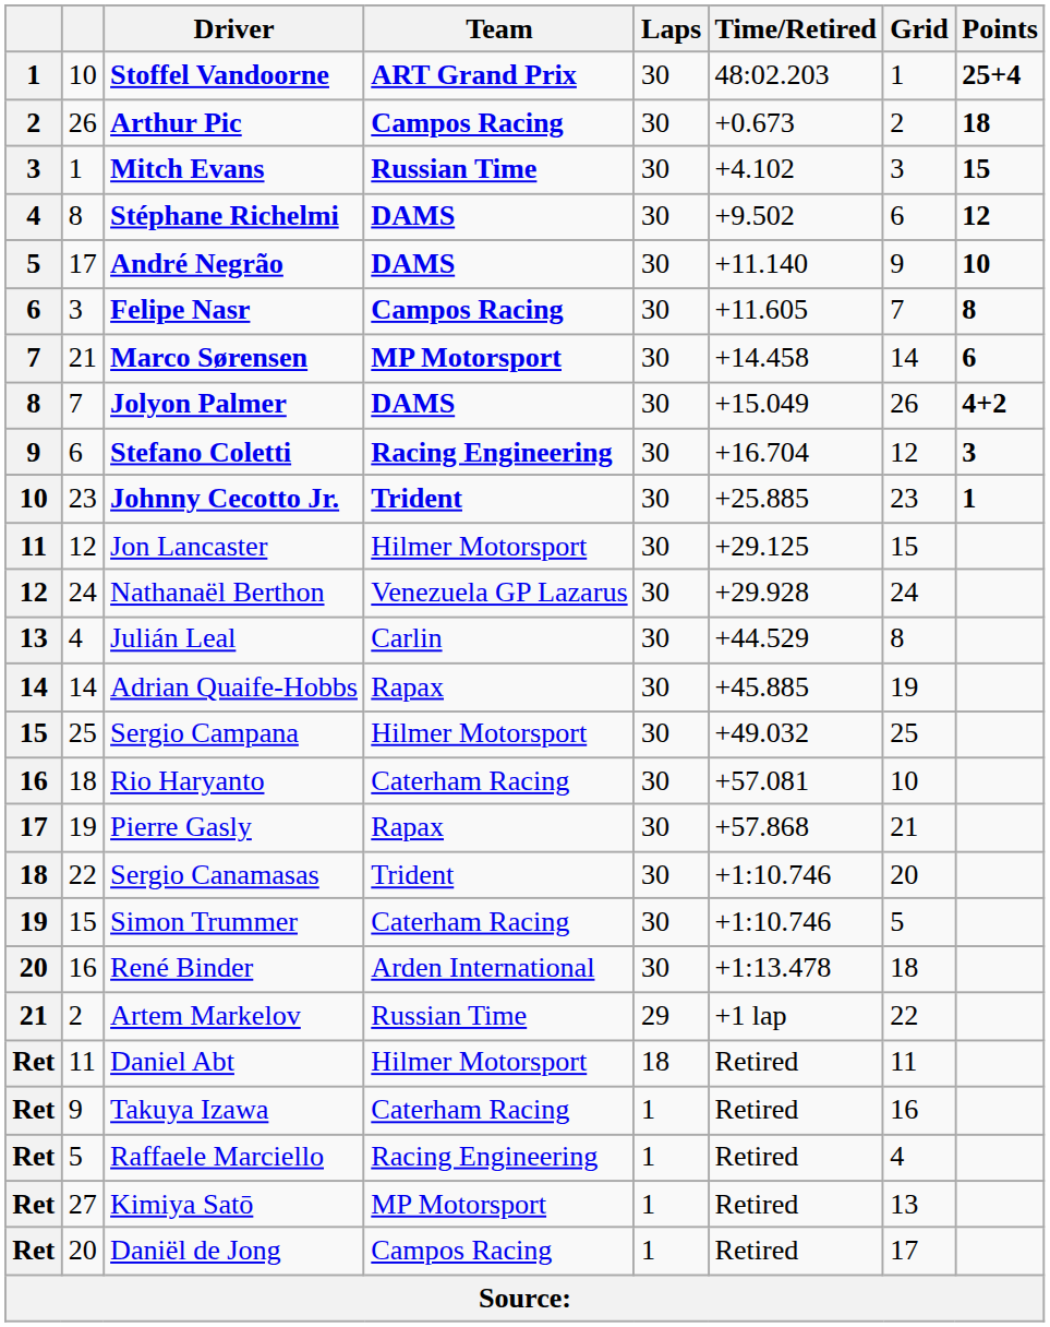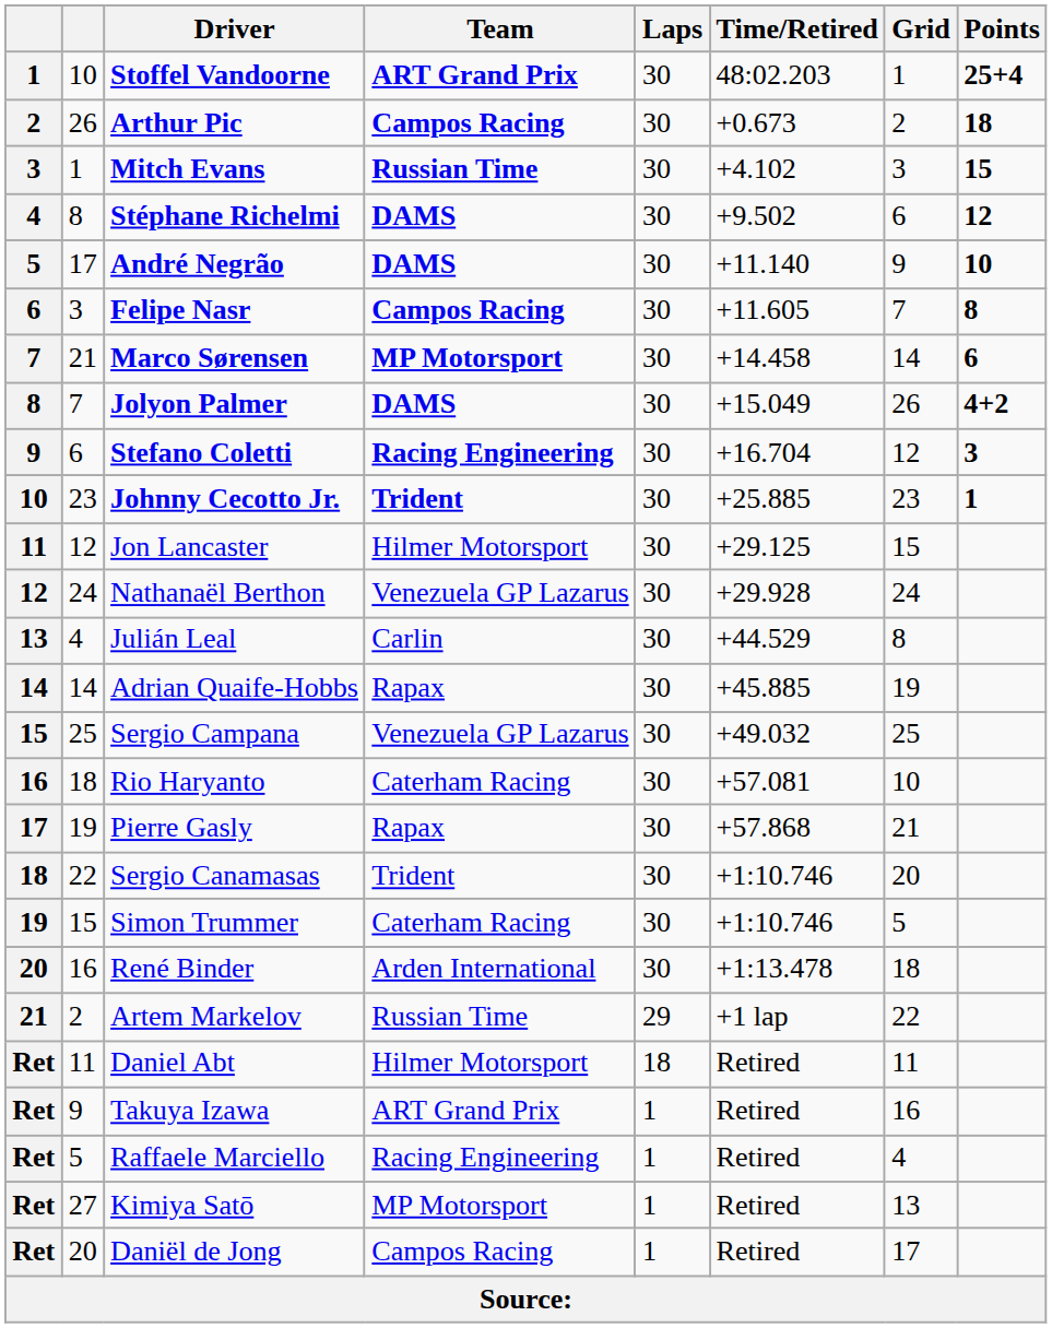 <table class="wikitable" style="font-size:85%">
 <tr>
 <th></th>
 <th></th>
 <th>Driver</th>
 <th>Team</th>
 <th>Laps</th>
 <th>Time/Retired</th>
 <th>Grid</th>
 <th>Points</th>
 </tr>
 <tr>
 <th>1</th>
 <td>10</td>
 <td> <strong><a href='#'>Stoffel Vandoorne</a></strong></td>
 <td><strong><a href='#'>ART Grand Prix</a></strong></td>
 <td>30</td>
 <td>48:02.203</td>
 <td>1</td>
 <td><strong>25+4</strong></td>
 </tr>
 <tr>
 <th>2</th>
 <td>26</td>
 <td> <strong><a href='#'>Arthur Pic</a></strong></td>
 <td><strong><a href='#'>Campos Racing</a></strong></td>
 <td>30</td>
 <td>+0.673</td>
 <td>2</td>
 <td><strong>18</strong></td>
 </tr>
 <tr>
 <th>3</th>
 <td>1</td>
 <td> <strong><a href='#'>Mitch Evans</a></strong></td>
 <td><strong><a href='#'>Russian Time</a></strong></td>
 <td>30</td>
 <td>+4.102</td>
 <td>3</td>
 <td><strong>15</strong></td>
 </tr>
 <tr>
 <th>4</th>
 <td>8</td>
 <td> <strong><a href='#'>Stéphane Richelmi</a></strong></td>
 <td><strong><a href='#'>DAMS</a></strong></td>
 <td>30</td>
 <td>+9.502</td>
 <td>6</td>
 <td><strong>12</strong></td>
 </tr>
 <tr>
 <th>5</th>
 <td>17</td>
 <td> <strong><a href='#'>André Negrão</a></strong></td>
 <td><strong><a href='#'>DAMS</a></strong></td>
 <td>30</td>
 <td>+11.140</td>
 <td>9</td>
 <td><strong>10</strong></td>
 </tr>
 <tr>
 <th>6</th>
 <td>3</td>
 <td> <strong><a href='#'>Felipe Nasr</a></strong></td>
 <td><strong><a href='#'>Campos Racing</a></strong></td>
 <td>30</td>
 <td>+11.605</td>
 <td>7</td>
 <td><strong>8</strong></td>
 </tr>
 <tr>
 <th>7</th>
 <td>21</td>
 <td> <strong><a href='#'>Marco Sørensen</a></strong></td>
 <td><strong><a href='#'>MP Motorsport</a></strong></td>
 <td>30</td>
 <td>+14.458</td>
 <td>14</td>
 <td><strong>6</strong></td>
 </tr>
 <tr>
 <th>8</th>
 <td>7</td>
 <td> <strong><a href='#'>Jolyon Palmer</a></strong></td>
 <td><strong><a href='#'>DAMS</a></strong></td>
 <td>30</td>
 <td>+15.049</td>
 <td>26</td>
 <td><strong>4+2</strong></td>
 </tr>
 <tr>
 <th>9</th>
 <td>6</td>
 <td> <strong><a href='#'>Stefano Coletti</a></strong></td>
 <td><strong><a href='#'>Racing Engineering</a></strong></td>
 <td>30</td>
 <td>+16.704</td>
 <td>12</td>
 <td><strong>3</strong></td>
 </tr>
 <tr>
 <th>10</th>
 <td>23</td>
 <td> <strong><a href='#'>Johnny Cecotto Jr.</a></strong></td>
 <td><strong><a href='#'>Trident</a></strong></td>
 <td>30</td>
 <td>+25.885</td>
 <td>23</td>
 <td><strong>1</strong></td>
 </tr>
 <tr>
 <th>11</th>
 <td>12</td>
 <td> <a href='#'>Jon Lancaster</a></td>
 <td><a href='#'>Hilmer Motorsport</a></td>
 <td>30</td>
 <td>+29.125</td>
 <td>15</td>
 <td></td>
 </tr>
 <tr>
 <th>12</th>
 <td>24</td>
 <td> <a href='#'>Nathanaël Berthon</a></td>
 <td><a href='#'>Venezuela GP Lazarus</a></td>
 <td>30</td>
 <td>+29.928</td>
 <td>24</td>
 <td></td>
 </tr>
 <tr>
 <th>13</th>
 <td>4</td>
 <td> <a href='#'>Julián Leal</a></td>
 <td><a href='#'>Carlin</a></td>
 <td>30</td>
 <td>+44.529</td>
 <td>8</td>
 <td></td>
 </tr>
 <tr>
 <th>14</th>
 <td>14</td>
 <td> <a href='#'>Adrian Quaife-Hobbs</a></td>
 <td><a href='#'>Rapax</a></td>
 <td>30</td>
 <td>+45.885</td>
 <td>19</td>
 <td></td>
 </tr>
 <tr>
 <th>15</th>
 <td>25</td>
 <td> <a href='#'>Sergio Campana</a></td>
-<td><a href='#'>Hilmer Motorsport</a></td>
+<td><a href='#'>Venezuela GP Lazarus</a></td>
 <td>30</td>
 <td>+49.032</td>
 <td>25</td>
 <td></td>
 </tr>
 <tr>
 <th>16</th>
 <td>18</td>
 <td> <a href='#'>Rio Haryanto</a></td>
 <td><a href='#'>Caterham Racing</a></td>
 <td>30</td>
 <td>+57.081</td>
 <td>10</td>
 <td></td>
 </tr>
 <tr>
 <th>17</th>
 <td>19</td>
 <td> <a href='#'>Pierre Gasly</a></td>
 <td><a href='#'>Rapax</a></td>
 <td>30</td>
 <td>+57.868</td>
 <td>21</td>
 <td></td>
 </tr>
 <tr>
 <th>18</th>
 <td>22</td>
 <td> <a href='#'>Sergio Canamasas</a></td>
 <td><a href='#'>Trident</a></td>
 <td>30</td>
 <td>+1:10.746</td>
 <td>20</td>
 <td></td>
 </tr>
 <tr>
 <th>19</th>
 <td>15</td>
 <td> <a href='#'>Simon Trummer</a></td>
 <td><a href='#'>Caterham Racing</a></td>
 <td>30</td>
 <td>+1:10.746</td>
 <td>5</td>
 <td></td>
 </tr>
 <tr>
 <th>20</th>
 <td>16</td>
 <td> <a href='#'>René Binder</a></td>
 <td><a href='#'>Arden International</a></td>
 <td>30</td>
 <td>+1:13.478</td>
 <td>18</td>
 <td></td>
 </tr>
 <tr>
 <th>21</th>
 <td>2</td>
 <td> <a href='#'>Artem Markelov</a></td>
 <td><a href='#'>Russian Time</a></td>
 <td>29</td>
 <td>+1 lap</td>
 <td>22</td>
 <td></td>
 </tr>
 <tr>
 <th>Ret</th>
 <td>11</td>
 <td> <a href='#'>Daniel Abt</a></td>
 <td><a href='#'>Hilmer Motorsport</a></td>
 <td>18</td>
 <td>Retired</td>
 <td>11</td>
 <td></td>
 </tr>
 <tr>
 <th>Ret</th>
 <td>9</td>
 <td> <a href='#'>Takuya Izawa</a></td>
-<td><a href='#'>Caterham Racing</a></td>
+<td><a href='#'>ART Grand Prix</a></td>
 <td>1</td>
 <td>Retired</td>
 <td>16</td>
 <td></td>
 </tr>
 <tr>
 <th>Ret</th>
 <td>5</td>
 <td> <a href='#'>Raffaele Marciello</a></td>
 <td><a href='#'>Racing Engineering</a></td>
 <td>1</td>
 <td>Retired</td>
 <td>4</td>
 <td></td>
 </tr>
 <tr>
 <th>Ret</th>
 <td>27</td>
 <td> <a href='#'>Kimiya Satō</a></td>
 <td><a href='#'>MP Motorsport</a></td>
 <td>1</td>
 <td>Retired</td>
 <td>13</td>
 <td></td>
 </tr>
 <tr>
 <th>Ret</th>
 <td>20</td>
 <td> <a href='#'>Daniël de Jong</a></td>
 <td><a href='#'>Campos Racing</a></td>
 <td>1</td>
 <td>Retired</td>
 <td>17</td>
 <td></td>
 </tr>
 <tr>
 <th colspan="8">Source:</th>
 </tr>
 </table>
